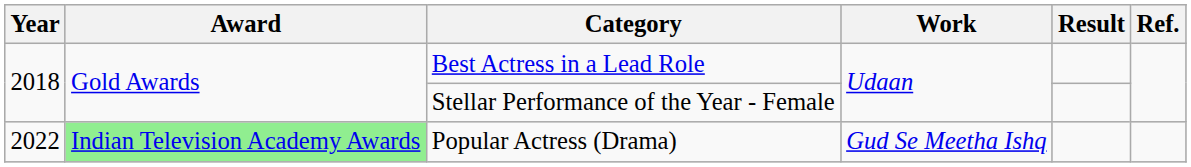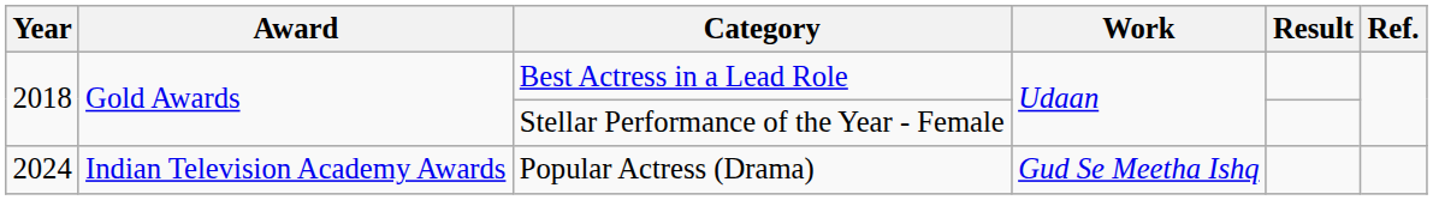 <table class="wikitable">
 <tr>
 <th>Year</th>
 <th>Award</th>
 <th>Category</th>
 <th>Work</th>
 <th>Result</th>
 <th>Ref.</th>
 </tr>
 <tr>
 <td rowspan="2">2018</td>
 <td rowspan="2"><a href='#'>Gold Awards</a></td>
 <td><a href='#'>Best Actress in a Lead Role</a></td>
 <td rowspan="2"><em><a href='#'>Udaan</a></em></td>
 <td></td>
 <td rowspan="2"></td>
 </tr>
 <tr>
 <td>Stellar Performance of the Year - Female</td>
 <td></td>
 </tr>
 <tr>
-<td>2022</td>
-<td style="background: lightgreen;"><a href='#'>Indian Television Academy Awards</a></td>
+<td>2024</td>
+<td><a href='#'>Indian Television Academy Awards</a></td>
 <td>Popular Actress (Drama)</td>
 <td><em><a href='#'>Gud Se Meetha Ishq</a></em></td>
 <td></td>
 <td></td>
 </tr>
 </table>
